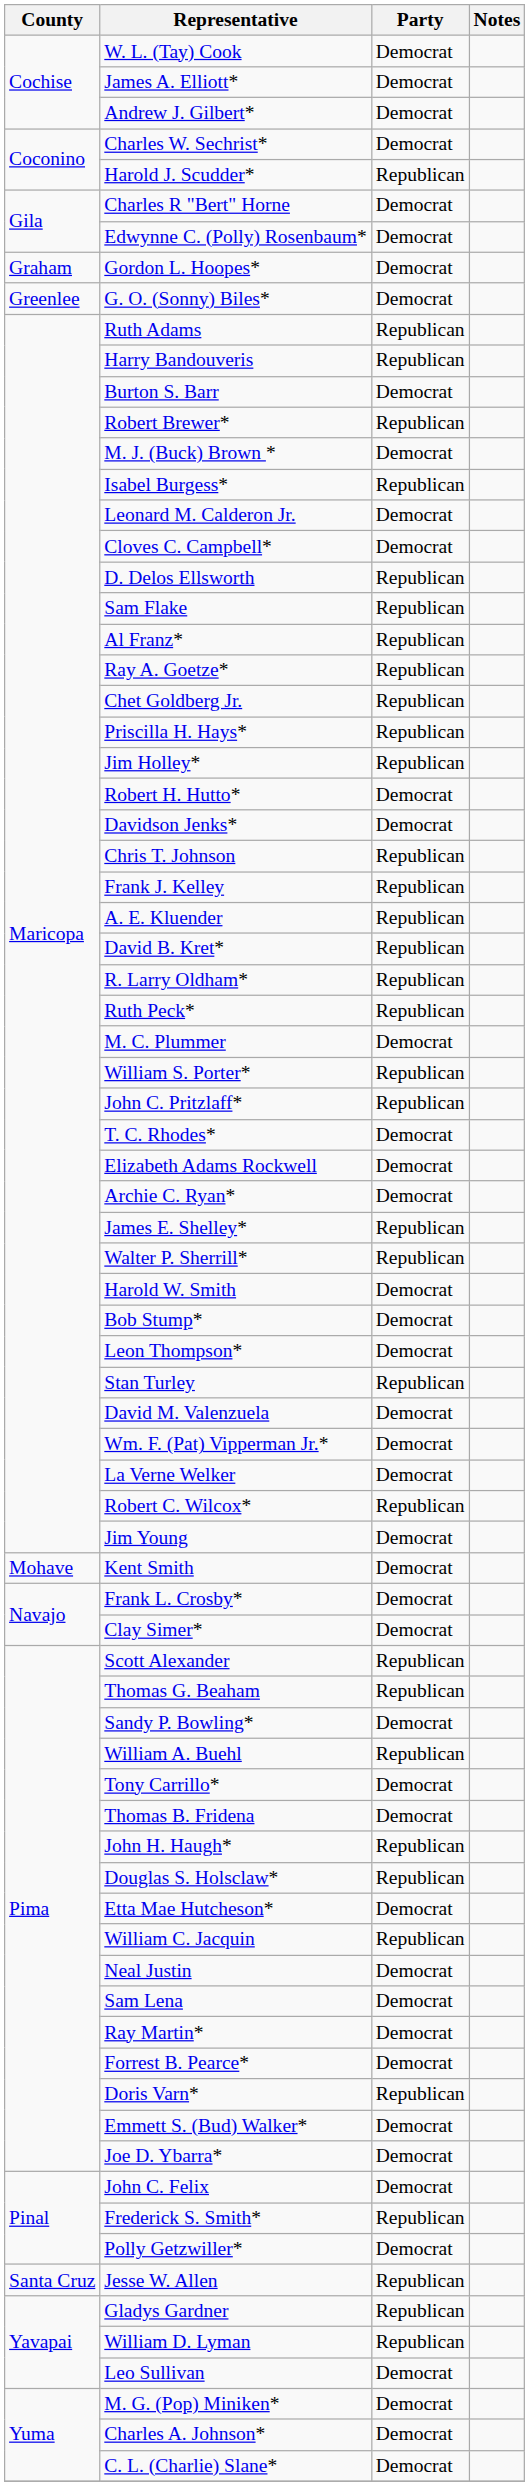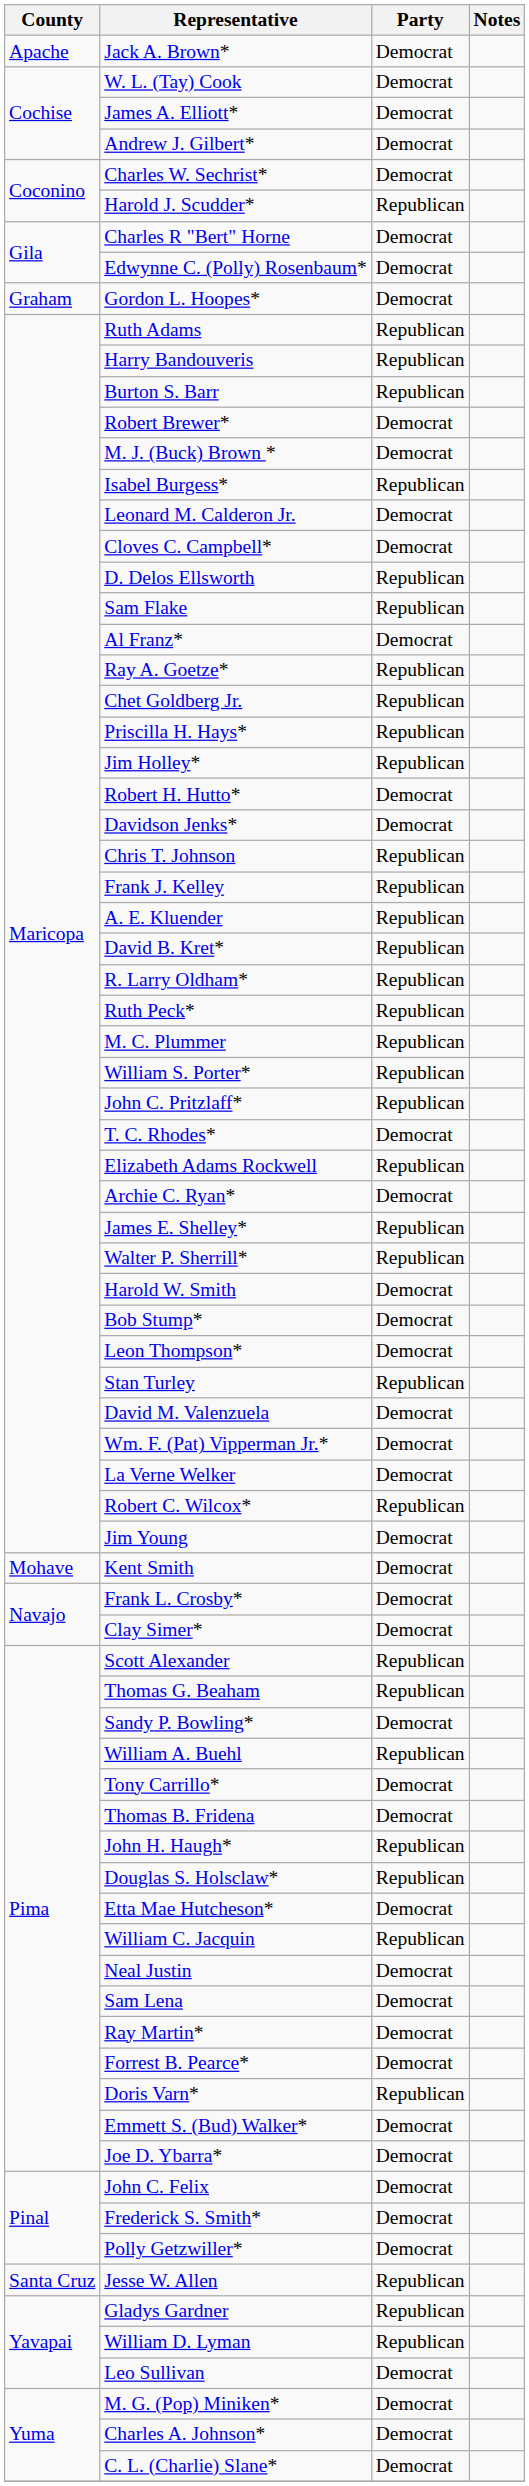 <table class="wikitable">
 <tr>
 <th>County</th>
 <th>Representative</th>
 <th>Party</th>
 <th>Notes</th>
+</tr>
+<tr>
+<td><a href='#'>Apache</a></td>
+<td><a href='#'>Jack A. Brown</a>*</td>
+<td>Democrat</td>
+<td></td>
 </tr>
 <tr>
 <td rowspan="3"><a href='#'>Cochise</a></td>
 <td><a href='#'>W. L. (Tay) Cook</a></td>
 <td>Democrat</td>
 <td></td>
 </tr>
 <tr>
 <td><a href='#'>James A. Elliott</a>*</td>
 <td>Democrat</td>
 <td></td>
 </tr>
 <tr>
 <td><a href='#'>Andrew J. Gilbert</a>*</td>
 <td>Democrat</td>
 <td></td>
 </tr>
 <tr>
 <td rowspan="2"><a href='#'>Coconino</a></td>
 <td><a href='#'>Charles W. Sechrist</a>*</td>
 <td>Democrat</td>
 <td></td>
 </tr>
 <tr>
 <td><a href='#'>Harold J. Scudder</a>*</td>
 <td>Republican</td>
 <td></td>
 </tr>
 <tr>
 <td rowspan="2"><a href='#'>Gila</a></td>
 <td><a href='#'>Charles R "Bert" Horne</a></td>
 <td>Democrat</td>
 <td></td>
 </tr>
 <tr>
 <td><a href='#'>Edwynne C. (Polly) Rosenbaum</a>*</td>
 <td>Democrat</td>
 <td></td>
 </tr>
 <tr>
 <td><a href='#'>Graham</a></td>
 <td><a href='#'>Gordon L. Hoopes</a>*</td>
 <td>Democrat</td>
 <td></td>
 </tr>
 <tr>
-<td><a href='#'>Greenlee</a></td>
-<td><a href='#'>G. O. (Sonny) Biles</a>*</td>
-<td>Democrat</td>
-<td></td>
-</tr>
-<tr>
 <td rowspan="40"><a href='#'>Maricopa</a></td>
 <td><a href='#'>Ruth Adams</a></td>
 <td>Republican</td>
 <td></td>
 </tr>
 <tr>
 <td><a href='#'>Harry Bandouveris</a></td>
 <td>Republican</td>
 <td></td>
 </tr>
 <tr>
 <td><a href='#'>Burton S. Barr</a></td>
-<td>Democrat</td>
+<td>Republican</td>
 <td></td>
 </tr>
 <tr>
 <td><a href='#'>Robert Brewer</a>*</td>
-<td>Republican</td>
+<td>Democrat</td>
 <td></td>
 </tr>
 <tr>
 <td><a href='#'>M. J. (Buck) Brown </a>*</td>
 <td>Democrat</td>
 <td></td>
 </tr>
 <tr>
 <td><a href='#'>Isabel Burgess</a>*</td>
 <td>Republican</td>
 <td></td>
 </tr>
 <tr>
 <td><a href='#'>Leonard M. Calderon Jr.</a></td>
 <td>Democrat</td>
 <td></td>
 </tr>
 <tr>
 <td><a href='#'>Cloves C. Campbell</a>*</td>
 <td>Democrat</td>
 <td></td>
 </tr>
 <tr>
 <td><a href='#'>D. Delos Ellsworth</a></td>
 <td>Republican</td>
 <td></td>
 </tr>
 <tr>
 <td><a href='#'>Sam Flake</a></td>
 <td>Republican</td>
 <td></td>
 </tr>
 <tr>
 <td><a href='#'>Al Franz</a>*</td>
-<td>Republican</td>
+<td>Democrat</td>
 <td></td>
 </tr>
 <tr>
 <td><a href='#'>Ray A. Goetze</a>*</td>
 <td>Republican</td>
 <td></td>
 </tr>
 <tr>
 <td><a href='#'>Chet Goldberg Jr.</a></td>
 <td>Republican</td>
 <td></td>
 </tr>
 <tr>
 <td><a href='#'>Priscilla H. Hays</a>*</td>
 <td>Republican</td>
 <td></td>
 </tr>
 <tr>
 <td><a href='#'>Jim Holley</a>*</td>
 <td>Republican</td>
 <td></td>
 </tr>
 <tr>
 <td><a href='#'>Robert H. Hutto</a>*</td>
 <td>Democrat</td>
 <td></td>
 </tr>
 <tr>
 <td><a href='#'>Davidson Jenks</a>*</td>
 <td>Democrat</td>
 <td></td>
 </tr>
 <tr>
 <td><a href='#'>Chris T. Johnson</a></td>
 <td>Republican</td>
 <td></td>
 </tr>
 <tr>
 <td><a href='#'>Frank J. Kelley</a></td>
 <td>Republican</td>
 <td></td>
 </tr>
 <tr>
 <td><a href='#'>A. E. Kluender</a></td>
 <td>Republican</td>
 <td></td>
 </tr>
 <tr>
 <td><a href='#'>David B. Kret</a>*</td>
 <td>Republican</td>
 <td></td>
 </tr>
 <tr>
 <td><a href='#'>R. Larry Oldham</a>*</td>
 <td>Republican</td>
 <td></td>
 </tr>
 <tr>
 <td><a href='#'>Ruth Peck</a>*</td>
 <td>Republican</td>
 <td></td>
 </tr>
 <tr>
 <td><a href='#'>M. C. Plummer</a></td>
-<td>Democrat</td>
+<td>Republican</td>
 <td></td>
 </tr>
 <tr>
 <td><a href='#'>William S. Porter</a>*</td>
 <td>Republican</td>
 <td></td>
 </tr>
 <tr>
 <td><a href='#'>John C. Pritzlaff</a>*</td>
 <td>Republican</td>
 <td></td>
 </tr>
 <tr>
 <td><a href='#'>T. C. Rhodes</a>*</td>
 <td>Democrat</td>
 <td></td>
 </tr>
 <tr>
 <td><a href='#'>Elizabeth Adams Rockwell</a></td>
-<td>Democrat</td>
+<td>Republican</td>
 <td></td>
 </tr>
 <tr>
 <td><a href='#'>Archie C. Ryan</a>*</td>
 <td>Democrat</td>
 <td></td>
 </tr>
 <tr>
 <td><a href='#'>James E. Shelley</a>*</td>
 <td>Republican</td>
 <td></td>
 </tr>
 <tr>
 <td><a href='#'>Walter P. Sherrill</a>*</td>
 <td>Republican</td>
 <td></td>
 </tr>
 <tr>
 <td><a href='#'>Harold W. Smith</a></td>
 <td>Democrat</td>
 <td></td>
 </tr>
 <tr>
 <td><a href='#'>Bob Stump</a>*</td>
 <td>Democrat</td>
 <td></td>
 </tr>
 <tr>
 <td><a href='#'>Leon Thompson</a>*</td>
 <td>Democrat</td>
 <td></td>
 </tr>
 <tr>
 <td><a href='#'>Stan Turley</a></td>
 <td>Republican</td>
 <td></td>
 </tr>
 <tr>
 <td><a href='#'>David M. Valenzuela</a></td>
 <td>Democrat</td>
 <td></td>
 </tr>
 <tr>
 <td><a href='#'>Wm. F. (Pat) Vipperman Jr.</a>*</td>
 <td>Democrat</td>
 <td></td>
 </tr>
 <tr>
 <td><a href='#'>La Verne Welker</a></td>
 <td>Democrat</td>
 <td></td>
 </tr>
 <tr>
 <td><a href='#'>Robert C. Wilcox</a>*</td>
 <td>Republican</td>
 <td></td>
 </tr>
 <tr>
 <td><a href='#'>Jim Young</a></td>
 <td>Democrat</td>
 <td></td>
 </tr>
 <tr>
 <td><a href='#'>Mohave</a></td>
 <td><a href='#'>Kent Smith</a></td>
 <td>Democrat</td>
 <td></td>
 </tr>
 <tr>
 <td rowspan="2"><a href='#'>Navajo</a></td>
 <td><a href='#'>Frank L. Crosby</a>*</td>
 <td>Democrat</td>
 <td></td>
 </tr>
 <tr>
 <td><a href='#'>Clay Simer</a>*</td>
 <td>Democrat</td>
 <td></td>
 </tr>
 <tr>
 <td rowspan="17"><a href='#'>Pima</a></td>
 <td><a href='#'>Scott Alexander</a></td>
 <td>Republican</td>
 <td></td>
 </tr>
 <tr>
 <td><a href='#'>Thomas G. Beaham</a></td>
 <td>Republican</td>
 <td></td>
 </tr>
 <tr>
 <td><a href='#'>Sandy P. Bowling</a>*</td>
 <td>Democrat</td>
 <td></td>
 </tr>
 <tr>
 <td><a href='#'>William A. Buehl</a></td>
 <td>Republican</td>
 <td></td>
 </tr>
 <tr>
 <td><a href='#'>Tony Carrillo</a>*</td>
 <td>Democrat</td>
 <td></td>
 </tr>
 <tr>
 <td><a href='#'>Thomas B. Fridena</a></td>
 <td>Democrat</td>
 <td></td>
 </tr>
 <tr>
 <td><a href='#'>John H. Haugh</a>*</td>
 <td>Republican</td>
 <td></td>
 </tr>
 <tr>
 <td><a href='#'>Douglas S. Holsclaw</a>*</td>
 <td>Republican</td>
 <td></td>
 </tr>
 <tr>
 <td><a href='#'>Etta Mae Hutcheson</a>*</td>
 <td>Democrat</td>
 <td></td>
 </tr>
 <tr>
 <td><a href='#'>William C. Jacquin</a></td>
 <td>Republican</td>
 <td></td>
 </tr>
 <tr>
 <td><a href='#'>Neal Justin</a></td>
 <td>Democrat</td>
 <td></td>
 </tr>
 <tr>
 <td><a href='#'>Sam Lena</a></td>
 <td>Democrat</td>
 <td></td>
 </tr>
 <tr>
 <td><a href='#'>Ray Martin</a>*</td>
 <td>Democrat</td>
 <td></td>
 </tr>
 <tr>
 <td><a href='#'>Forrest B. Pearce</a>*</td>
 <td>Democrat</td>
 <td></td>
 </tr>
 <tr>
 <td><a href='#'>Doris Varn</a>*</td>
 <td>Republican</td>
 <td></td>
 </tr>
 <tr>
 <td><a href='#'>Emmett S. (Bud) Walker</a>*</td>
 <td>Democrat</td>
 <td></td>
 </tr>
 <tr>
 <td><a href='#'>Joe D. Ybarra</a>*</td>
 <td>Democrat</td>
 <td></td>
 </tr>
 <tr>
 <td rowspan="3"><a href='#'>Pinal</a></td>
 <td><a href='#'>John C. Felix</a></td>
 <td>Democrat</td>
 <td></td>
 </tr>
 <tr>
 <td><a href='#'>Frederick S. Smith</a>*</td>
-<td>Republican</td>
+<td>Democrat</td>
 <td></td>
 </tr>
 <tr>
 <td><a href='#'>Polly Getzwiller</a>*</td>
 <td>Democrat</td>
 <td></td>
 </tr>
 <tr>
 <td><a href='#'>Santa Cruz</a></td>
 <td><a href='#'>Jesse W. Allen</a></td>
 <td>Republican</td>
 <td></td>
 </tr>
 <tr>
 <td rowspan="3"><a href='#'>Yavapai</a></td>
 <td><a href='#'>Gladys Gardner</a></td>
 <td>Republican</td>
 <td></td>
 </tr>
 <tr>
 <td><a href='#'>William D. Lyman</a></td>
 <td>Republican</td>
 <td></td>
 </tr>
 <tr>
 <td><a href='#'>Leo Sullivan</a></td>
 <td>Democrat</td>
 <td></td>
 </tr>
 <tr>
 <td rowspan="3"><a href='#'>Yuma</a></td>
 <td><a href='#'>M. G. (Pop) Miniken</a>*</td>
 <td>Democrat</td>
 <td></td>
 </tr>
 <tr>
 <td><a href='#'>Charles A. Johnson</a>*</td>
 <td>Democrat</td>
 <td></td>
 </tr>
 <tr>
 <td><a href='#'>C. L. (Charlie) Slane</a>*</td>
 <td>Democrat</td>
 <td></td>
 </tr>
 <tr>
 </tr>
 </table>
